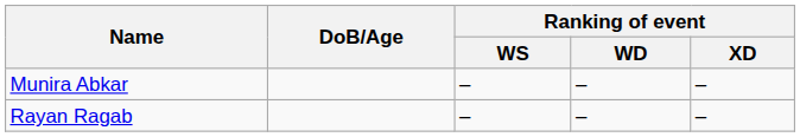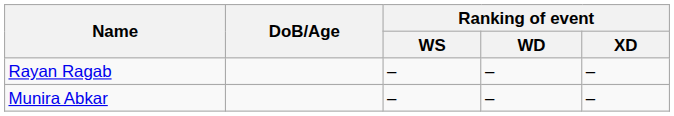 <table class="wikitable" style="width:600px; font-size:95%;">
 <tr>
 <th rowspan="2" align="left">Name</th>
 <th rowspan="2" align="left">DoB/Age</th>
 <th colspan="3" align="center">Ranking of event</th>
 </tr>
 <tr>
 <th align="center">WS</th>
 <th>WD</th>
 <th align="center">XD</th>
 </tr>
 <tr>
+<td><a href='#'>Rayan Ragab</a></td>
+<td></td>
+<td>–</td>
+<td>–</td>
+<td>–</td>
+</tr>
+<tr>
 <td><a href='#'>Munira Abkar</a></td>
 <td></td>
 <td>–</td>
 <td>–</td>
 <td>–</td>
 </tr>
-<tr>
-<td><a href='#'>Rayan Ragab</a></td>
-<td></td>
-<td>–</td>
-<td>–</td>
-<td>–</td>
-</tr>
 </table>
